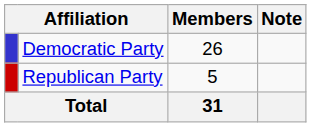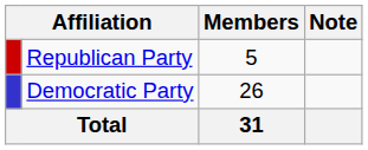 <table class="wikitable">
 <tr>
 <th colspan="2" align="center" valign="bottom">Affiliation</th>
 <th valign="bottom">Members</th>
 <th valign="bottom">Note</th>
+</tr>
+<tr>
+<td bgcolor="#CC0000"> </td>
+<td><a href='#'>Republican Party</a></td>
+<td align="center">5</td>
+<td></td>
 </tr>
 <tr>
 <td bgcolor="#3333CC"> </td>
 <td><a href='#'>Democratic Party</a></td>
 <td align="center">26</td>
 <td></td>
 </tr>
 <tr>
-<td bgcolor="#CC0000"> </td>
-<td><a href='#'>Republican Party</a></td>
-<td align="center">5</td>
-<td></td>
-</tr>
-<tr>
 <th colspan="2" align="center"><strong>Total</strong></th>
 <th align="center"><strong>31</strong></th>
 <th></th>
 </tr>
 </table>
